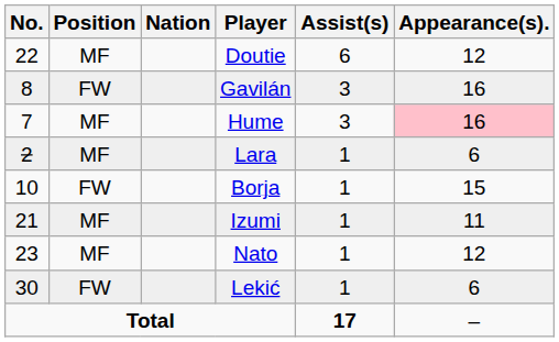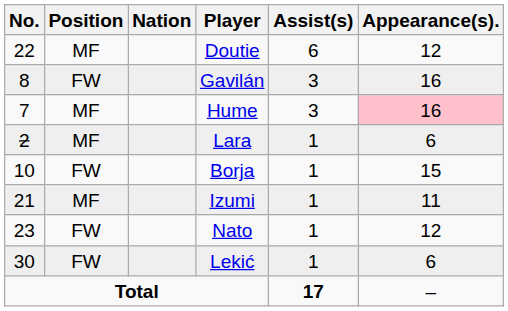 <table class="wikitable" style="text-align:center; font-size:95%;">
 <tr>
 <th>No.</th>
 <th>Position</th>
 <th>Nation</th>
 <th>Player</th>
 <th>Assist(s)</th>
 <th>Appearance(s).</th>
 </tr>
 <tr>
 <td>22</td>
 <td>MF</td>
 <td align="left"></td>
 <td><a href='#'>Doutie</a></td>
 <td>6</td>
 <td>12</td>
 </tr>
 <tr bgcolor=#efefef>
 <td>8</td>
 <td>FW</td>
 <td align="left"></td>
 <td><a href='#'>Gavilán</a></td>
 <td>3</td>
 <td>16</td>
 </tr>
 <tr>
 <td>7</td>
 <td>MF</td>
 <td align="left"></td>
 <td><a href='#'>Hume</a></td>
 <td>3</td>
 <td style="background: pink;">16</td>
 </tr>
 <tr bgcolor=#efefef>
 <td><s>2</s></td>
 <td>MF</td>
 <td align="left"></td>
 <td><a href='#'>Lara</a></td>
 <td>1</td>
 <td>6</td>
 </tr>
 <tr>
 <td>10</td>
 <td>FW</td>
 <td align="left"></td>
 <td><a href='#'>Borja</a></td>
 <td>1</td>
 <td>15</td>
 </tr>
 <tr bgcolor=#efefef>
 <td>21</td>
 <td>MF</td>
 <td align="left"></td>
 <td><a href='#'>Izumi</a></td>
 <td>1</td>
 <td>11</td>
 </tr>
 <tr>
 <td>23</td>
-<td>MF</td>
+<td>FW</td>
 <td align="left"></td>
 <td><a href='#'>Nato</a></td>
 <td>1</td>
 <td>12</td>
 </tr>
 <tr bgcolor=#efefef>
 <td>30</td>
 <td>FW</td>
 <td align="left"></td>
 <td><a href='#'>Lekić</a></td>
 <td>1</td>
 <td>6</td>
 </tr>
 <tr>
 <td colspan=4><strong>Total</strong></td>
 <td><strong>17</strong></td>
 <td>–</td>
 </tr>
 </table>
